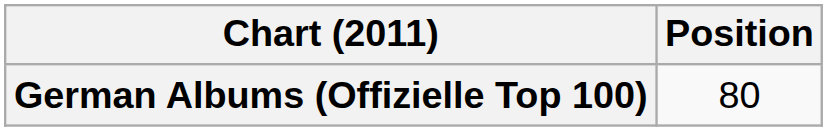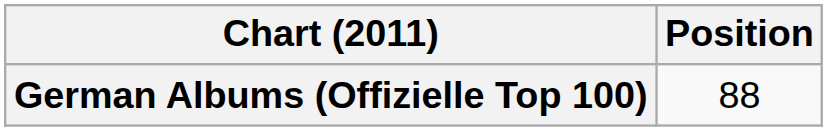 <table class="wikitable plainrowheaders" style="text-align:center">
 <tr>
 <th scope="col">Chart (2011)</th>
 <th scope="col">Position</th>
 </tr>
 <tr>
 <th scope="row">German Albums (Offizielle Top 100)</th>
-<td>80</td>
+<td>88</td>
 </tr>
 </table>
